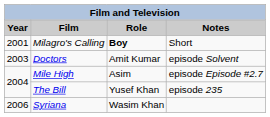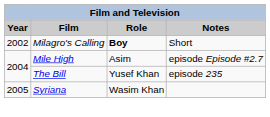 <table class="wikitable" style="font-size:90%;">
 <tr>
 <th colspan=4 style="background:#B0C4DE;">Film and Television</th>
 </tr>
 <tr align="center">
 <th style="background: #CCCCCC;">Year</th>
 <th style="background: #CCCCCC;">Film</th>
 <th style="background: #CCCCCC;">Role</th>
 <th style="background: #CCCCCC;">Notes</th>
 </tr>
 <tr>
-<td>2001</td>
+<td>2002</td>
 <td><em>Milagro's Calling</em></td>
 <td><strong>Boy</strong></td>
 <td>Short</td>
-</tr>
-<tr>
-<td>2003</td>
-<td><em><a href='#'>Doctors</a></em></td>
-<td>Amit Kumar</td>
-<td>episode <em>Solvent</em></td>
 </tr>
 <tr>
 <td rowspan="2">2004</td>
 <td><em><a href='#'>Mile High</a></em></td>
 <td>Asim</td>
 <td>episode <em>Episode #2.7</em></td>
 </tr>
 <tr>
 <td><em><a href='#'>The Bill</a></em></td>
 <td>Yusef Khan</td>
 <td>episode <em>235</em></td>
 </tr>
 <tr>
-<td>2006</td>
+<td>2005</td>
 <td><em><a href='#'>Syriana</a></em></td>
 <td>Wasim Khan</td>
 <td></td>
 </tr>
 </table>
